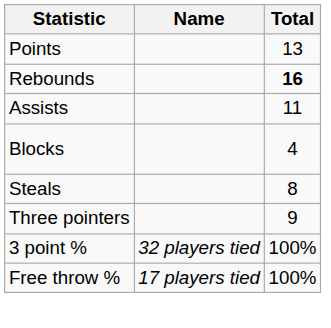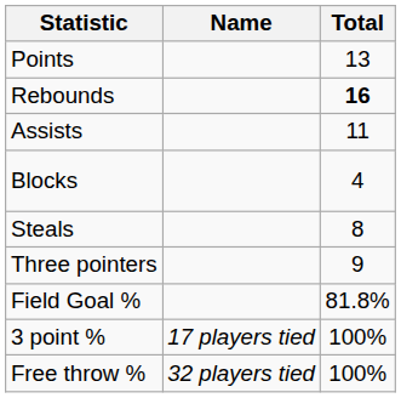 <table class=wikitable>
 <tr>
 <th>Statistic</th>
 <th>Name</th>
 <th>Total</th>
 </tr>
 <tr>
 <td>Points</td>
 <td></td>
 <td align=center>13</td>
 </tr>
 <tr>
 <td>Rebounds</td>
 <td></td>
 <td align=center><strong>16</strong></td>
 </tr>
 <tr>
 <td>Assists</td>
 <td></td>
 <td align=center>11</td>
 </tr>
 <tr>
 <td>Blocks</td>
 <td><br><br></td>
 <td align=center>4</td>
 </tr>
 <tr>
 <td>Steals</td>
 <td></td>
 <td align=center>8</td>
 </tr>
 <tr>
 <td>Three pointers</td>
 <td> <br> </td>
 <td align=center>9</td>
 </tr>
 <tr>
+<td>Field Goal %</td>
+<td></td>
+<td align=center>81.8%</td>
+</tr>
+<tr>
 <td>3 point %</td>
-<td><em>32 players tied</em></td>
+<td><em>17 players tied</em></td>
 <td align=center>100%</td>
 </tr>
 <tr>
 <td>Free throw %</td>
-<td><em>17 players tied</em></td>
+<td><em>32 players tied</em></td>
 <td align=center>100%</td>
 </tr>
 </table>
